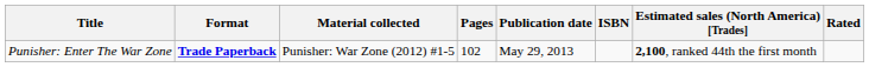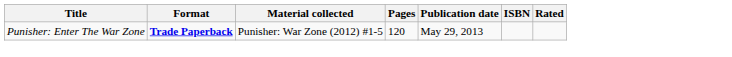 <table class="wikitable">
 <tr>
 <th>Title</th>
 <th>Format</th>
 <th>Material collected</th>
 <th>Pages</th>
 <th>Publication date</th>
 <th>ISBN</th>
-<th>Estimated sales (North America)<br><small>[Trades]</small></th>
 <th>Rated</th>
 </tr>
 <tr>
 <td><em>Punisher: Enter The War Zone</em></td>
 <td><strong><a href='#'>Trade Paperback</a></strong></td>
 <td>Punisher: War Zone (2012) #1-5</td>
-<td>102</td>
+<td>120</td>
 <td>May 29, 2013</td>
 <td></td>
-<td><strong>2,100</strong>, ranked 44th the first month</td>
 <td></td>
 </tr>
 </table>
